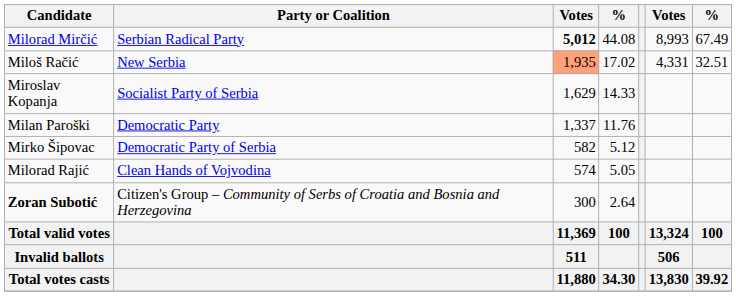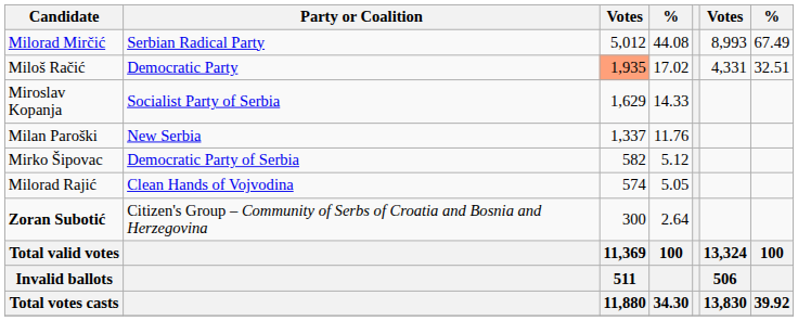 <table style="width:800px;" class="wikitable">
 <tr>
 <th>Candidate</th>
 <th>Party or Coalition</th>
 <th>Votes</th>
 <th>%</th>
 <th></th>
 <th>Votes</th>
 <th>%</th>
 </tr>
 <tr>
 <td align="left"><a href='#'>Milorad Mirčić</a></td>
 <td align="left"><a href='#'>Serbian Radical Party</a></td>
-<td align="right"><strong>5,012</strong></td>
+<td align="right">5,012</td>
 <td align="right">44.08</td>
 <th align="left"></th>
 <td align="right">8,993</td>
 <td align="right">67.49</td>
 </tr>
 <tr>
 <td align="left">Miloš Račić</td>
-<td align="left"><a href='#'>New Serbia</a></td>
+<td align="left"><a href='#'>Democratic Party</a></td>
 <td align="right" style="background: lightsalmon;">1,935</td>
 <td align="right">17.02</td>
 <th align="left"></th>
 <td align="right">4,331</td>
 <td align="right">32.51</td>
 </tr>
 <tr>
 <td align="left">Miroslav Kopanja</td>
 <td align="left"><a href='#'>Socialist Party of Serbia</a></td>
 <td align="right">1,629</td>
 <td align="right">14.33</td>
 <th align="left"></th>
 <td align="right"></td>
 <td align="right"></td>
 </tr>
 <tr>
 <td align="left">Milan Paroški</td>
-<td align="left"><a href='#'>Democratic Party</a></td>
+<td align="left"><a href='#'>New Serbia</a></td>
 <td align="right">1,337</td>
 <td align="right">11.76</td>
 <th align="left"></th>
 <td align="right"></td>
 <td align="right"></td>
 </tr>
 <tr>
 <td align="left">Mirko Šipovac</td>
 <td align="left"><a href='#'>Democratic Party of Serbia</a></td>
 <td align="right">582</td>
 <td align="right">5.12</td>
 <th align="left"></th>
 <td align="right"></td>
 <td align="right"></td>
 </tr>
 <tr>
 <td align="left">Milorad Rajić</td>
 <td align="left"><a href='#'>Clean Hands of Vojvodina</a></td>
 <td align="right">574</td>
 <td align="right">5.05</td>
 <th align="left"></th>
 <td align="right"></td>
 <td align="right"></td>
 </tr>
 <tr>
 <td align="left"><strong>Zoran Subotić</strong></td>
 <td align="left">Citizen's Group – <em>Community of Serbs of Croatia and Bosnia and Herzegovina</em></td>
 <td align="right">300</td>
 <td align="right">2.64</td>
 <th align="left"></th>
 <td align="right"></td>
 <td align="right"></td>
 </tr>
 <tr>
 <th align="left">Total valid votes</th>
 <th align="left"></th>
 <th align="right">11,369</th>
 <th align="right">100</th>
 <th align="left"></th>
 <th align="right">13,324</th>
 <th align="right">100</th>
 </tr>
 <tr>
 <th align="left">Invalid ballots</th>
 <th align="left"></th>
 <th align="right">511</th>
 <th align="right"></th>
 <th align="left"></th>
 <th align="right">506</th>
 <th align="right"></th>
 </tr>
 <tr>
 <th align="left">Total votes casts</th>
 <th align="left"></th>
 <th align="right">11,880</th>
 <th align="right">34.30</th>
 <th align="left"></th>
 <th align="right">13,830</th>
 <th align="right">39.92</th>
 </tr>
 <tr>
 </tr>
 </table>
